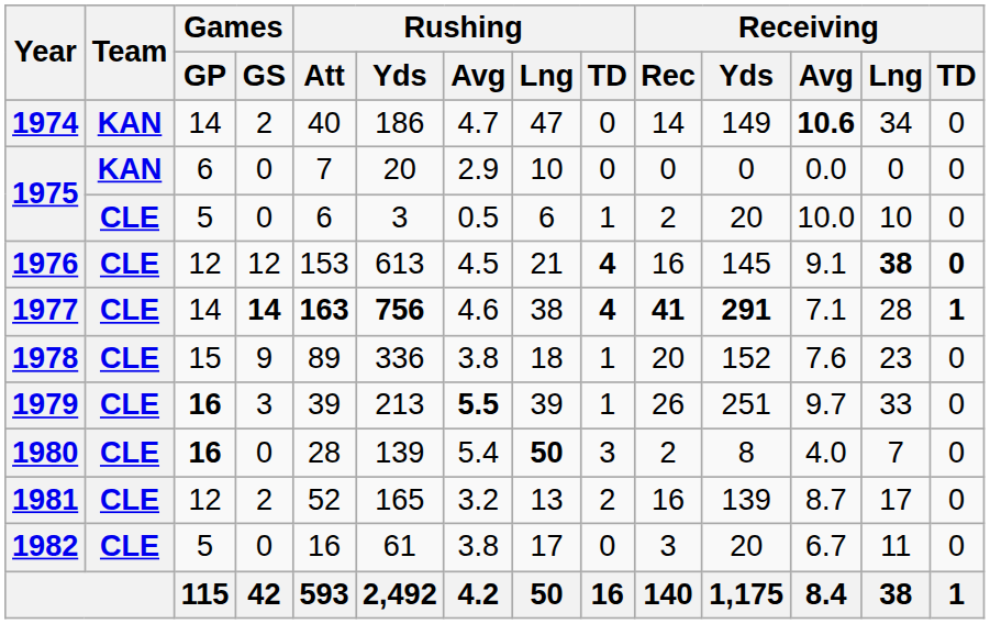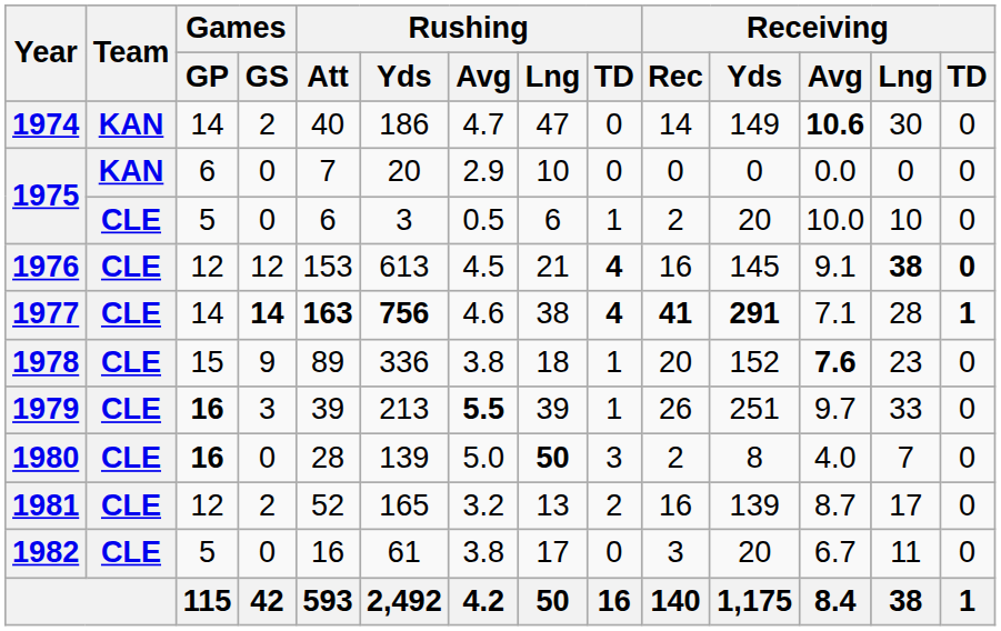 <table class="wikitable" style="text-align:center;">
 <tr>
 <th rowspan="2">Year</th>
 <th rowspan="2">Team</th>
 <th colspan="2">Games</th>
 <th colspan="5">Rushing</th>
 <th colspan="5">Receiving</th>
 </tr>
 <tr>
 <th>GP</th>
 <th>GS</th>
 <th>Att</th>
 <th>Yds</th>
 <th>Avg</th>
 <th>Lng</th>
 <th>TD</th>
 <th>Rec</th>
 <th>Yds</th>
 <th>Avg</th>
 <th>Lng</th>
 <th>TD</th>
 </tr>
 <tr>
 <th><a href='#'>1974</a></th>
 <th><a href='#'>KAN</a></th>
 <td>14</td>
 <td>2</td>
 <td>40</td>
 <td>186</td>
 <td>4.7</td>
 <td>47</td>
 <td>0</td>
 <td>14</td>
 <td>149</td>
 <td><strong>10.6</strong></td>
-<td>34</td>
+<td>30</td>
 <td>0</td>
 </tr>
 <tr>
 <th rowspan="2"><a href='#'>1975</a></th>
 <th><a href='#'>KAN</a></th>
 <td>6</td>
 <td>0</td>
 <td>7</td>
 <td>20</td>
 <td>2.9</td>
 <td>10</td>
 <td>0</td>
 <td>0</td>
 <td>0</td>
 <td>0.0</td>
 <td>0</td>
 <td>0</td>
 </tr>
 <tr>
 <th><a href='#'>CLE</a></th>
 <td>5</td>
 <td>0</td>
 <td>6</td>
 <td>3</td>
 <td>0.5</td>
 <td>6</td>
 <td>1</td>
 <td>2</td>
 <td>20</td>
 <td>10.0</td>
 <td>10</td>
 <td>0</td>
 </tr>
 <tr>
 <th><a href='#'>1976</a></th>
 <th><a href='#'>CLE</a></th>
 <td>12</td>
 <td>12</td>
 <td>153</td>
 <td>613</td>
 <td>4.5</td>
 <td>21</td>
 <td><strong>4</strong></td>
 <td>16</td>
 <td>145</td>
 <td>9.1</td>
 <td><strong>38</strong></td>
 <td><strong>0</strong></td>
 </tr>
 <tr>
 <th><a href='#'>1977</a></th>
 <th><a href='#'>CLE</a></th>
 <td>14</td>
 <td><strong>14</strong></td>
 <td><strong>163</strong></td>
 <td><strong>756</strong></td>
 <td>4.6</td>
 <td>38</td>
 <td><strong>4</strong></td>
 <td><strong>41</strong></td>
 <td><strong>291</strong></td>
 <td>7.1</td>
 <td>28</td>
 <td><strong>1</strong></td>
 </tr>
 <tr>
 <th><a href='#'>1978</a></th>
 <th><a href='#'>CLE</a></th>
 <td>15</td>
 <td>9</td>
 <td>89</td>
 <td>336</td>
 <td>3.8</td>
 <td>18</td>
 <td>1</td>
 <td>20</td>
 <td>152</td>
-<td>7.6</td>
+<td><strong>7.6</strong></td>
 <td>23</td>
 <td>0</td>
 </tr>
 <tr>
 <th><a href='#'>1979</a></th>
 <th><a href='#'>CLE</a></th>
 <td><strong>16</strong></td>
 <td>3</td>
 <td>39</td>
 <td>213</td>
 <td><strong>5.5</strong></td>
 <td>39</td>
 <td>1</td>
 <td>26</td>
 <td>251</td>
 <td>9.7</td>
 <td>33</td>
 <td>0</td>
 </tr>
 <tr>
 <th><a href='#'>1980</a></th>
 <th><a href='#'>CLE</a></th>
 <td><strong>16</strong></td>
 <td>0</td>
 <td>28</td>
 <td>139</td>
-<td>5.4</td>
+<td>5.0</td>
 <td><strong>50</strong></td>
 <td>3</td>
 <td>2</td>
 <td>8</td>
 <td>4.0</td>
 <td>7</td>
 <td>0</td>
 </tr>
 <tr>
 <th><a href='#'>1981</a></th>
 <th><a href='#'>CLE</a></th>
 <td>12</td>
 <td>2</td>
 <td>52</td>
 <td>165</td>
 <td>3.2</td>
 <td>13</td>
 <td>2</td>
 <td>16</td>
 <td>139</td>
 <td>8.7</td>
 <td>17</td>
 <td>0</td>
 </tr>
 <tr>
 <th><a href='#'>1982</a></th>
 <th><a href='#'>CLE</a></th>
 <td>5</td>
 <td>0</td>
 <td>16</td>
 <td>61</td>
 <td>3.8</td>
 <td>17</td>
 <td>0</td>
 <td>3</td>
 <td>20</td>
 <td>6.7</td>
 <td>11</td>
 <td>0</td>
 </tr>
 <tr>
 <th colspan="2"></th>
 <th>115</th>
 <th>42</th>
 <th>593</th>
 <th>2,492</th>
 <th>4.2</th>
 <th>50</th>
 <th>16</th>
 <th>140</th>
 <th>1,175</th>
 <th>8.4</th>
 <th>38</th>
 <th>1</th>
 </tr>
 </table>
